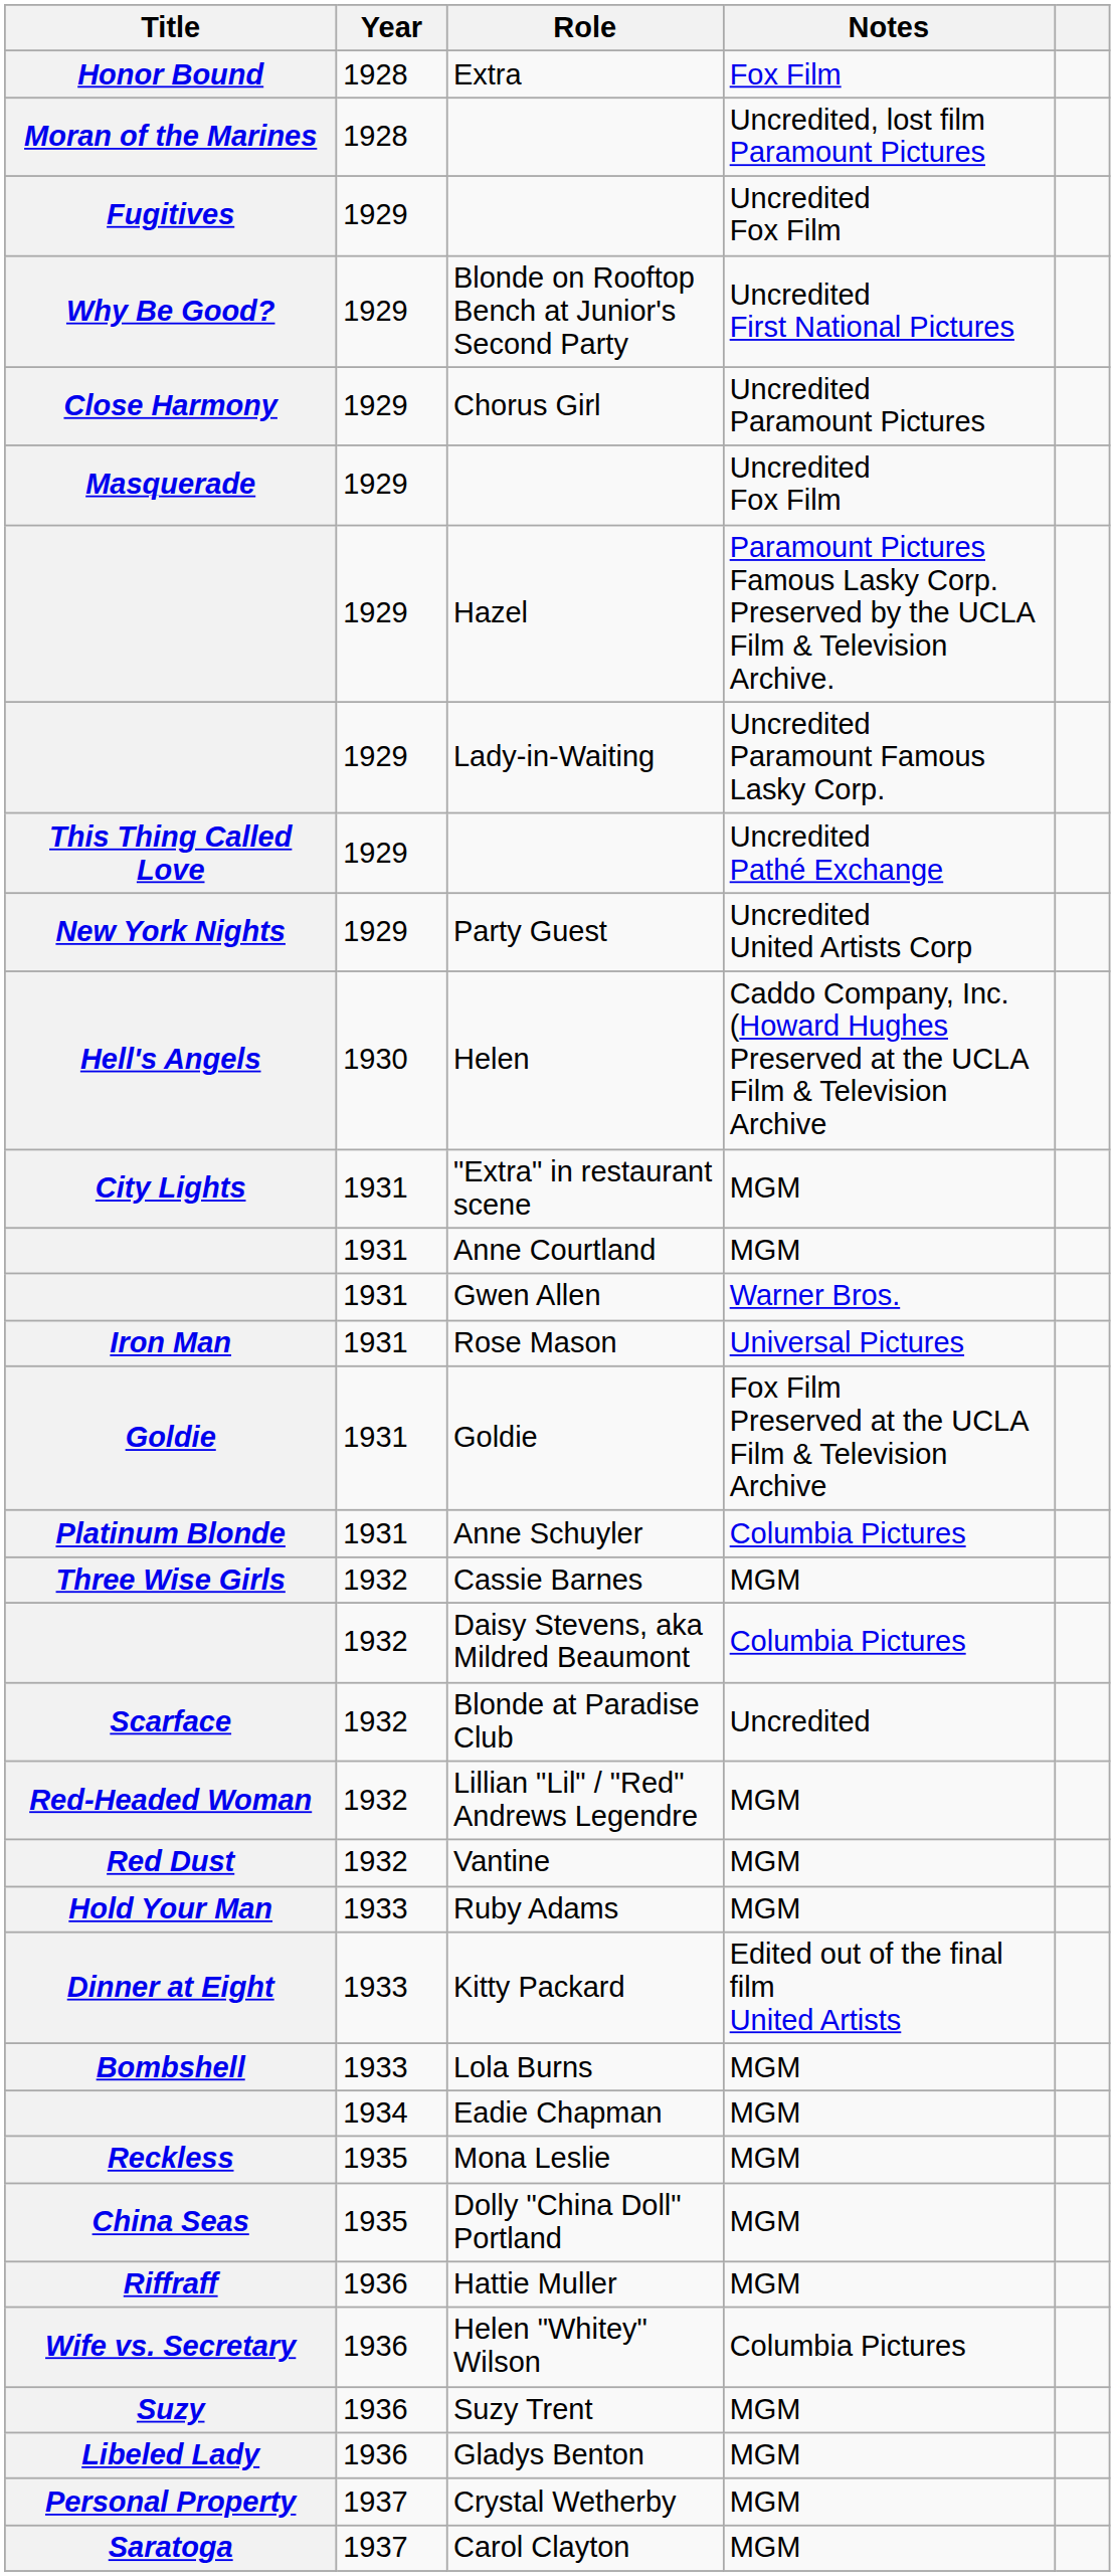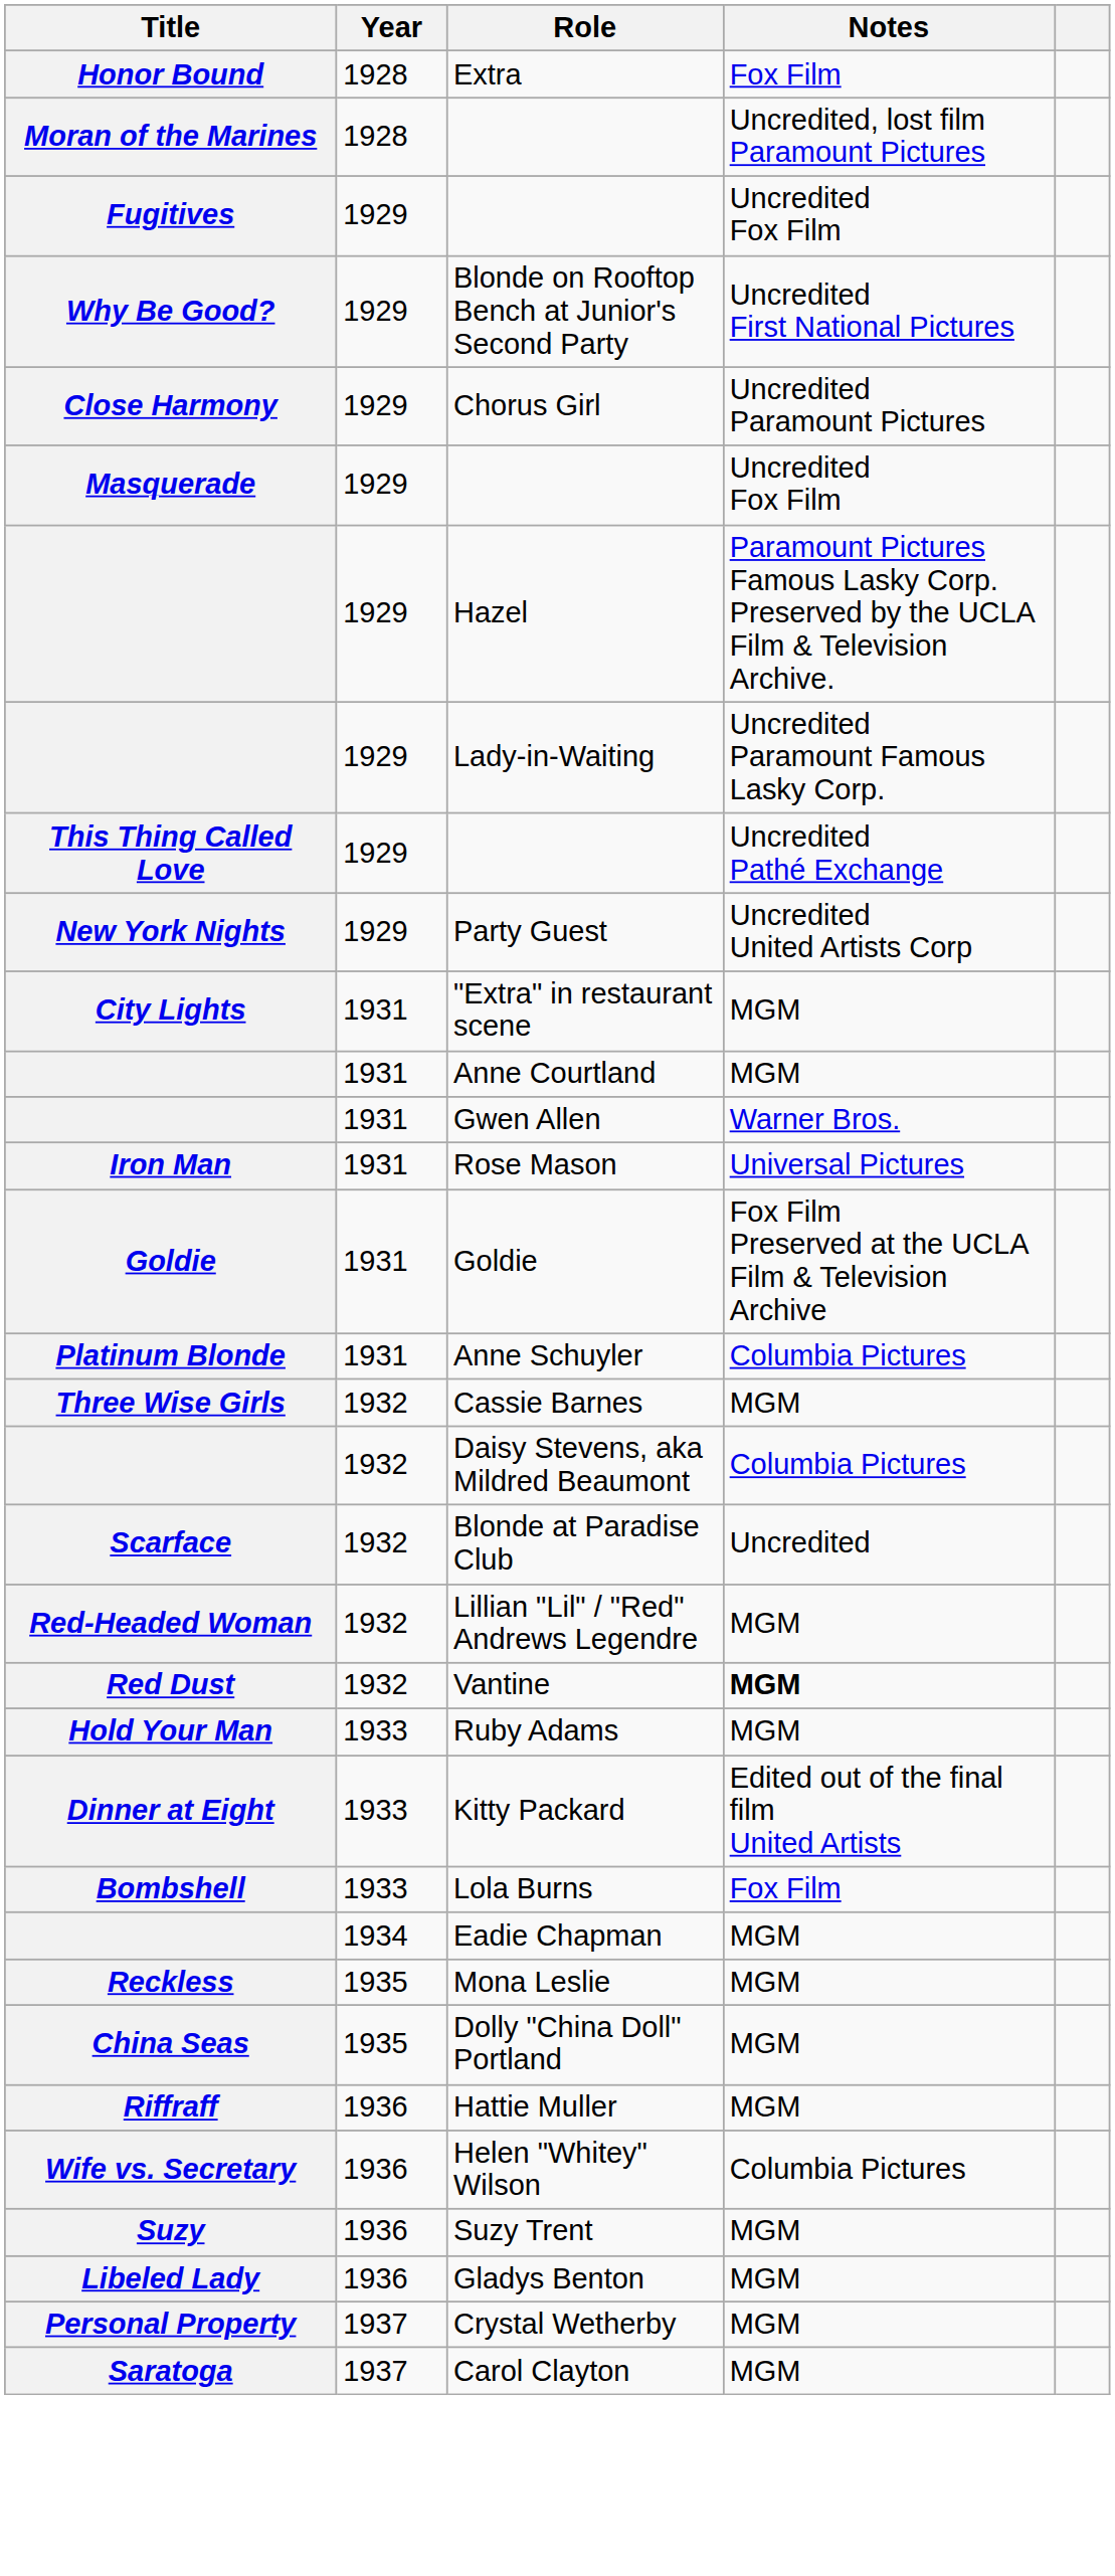 <table class="wikitable sortable plainrowheaders">
 <tr>
 <th scope="col" style="width: 30%">Title</th>
 <th scope="col" style="width: 10%">Year</th>
 <th scope="col" style="width: 25%" class="unsortable">Role</th>
 <th scope="col" style="width: 30%" class="unsortable">Notes</th>
 <th scope="col" style="width: 5%" class="unsortable"></th>
 </tr>
 <tr>
 <th scope="row"><em><a href='#'>Honor Bound</a></em></th>
 <td>1928</td>
 <td>Extra</td>
 <td><a href='#'>Fox Film</a></td>
 <td style="text-align: center"></td>
 </tr>
 <tr>
 <th scope="row"><em><a href='#'>Moran of the Marines</a></em></th>
 <td>1928</td>
 <td></td>
 <td>Uncredited, lost film<br><a href='#'>Paramount Pictures</a></td>
 <td style="text-align: center"></td>
 </tr>
 <tr>
 <th scope="row"><em><a href='#'>Fugitives</a></em></th>
 <td>1929</td>
 <td></td>
 <td>Uncredited<br>Fox Film</td>
 <td style="text-align: center"></td>
 </tr>
 <tr>
 <th scope="row"><em><a href='#'>Why Be Good?</a></em></th>
 <td>1929</td>
 <td>Blonde on Rooftop Bench at Junior's Second Party</td>
 <td>Uncredited<br><a href='#'>First National Pictures</a></td>
 <td style="text-align: center"></td>
 </tr>
 <tr>
 <th scope="row"><em><a href='#'>Close Harmony</a></em></th>
 <td>1929</td>
 <td>Chorus Girl</td>
 <td>Uncredited<br>Paramount Pictures</td>
 <td style="text-align: center"></td>
 </tr>
 <tr>
 <th scope="row"><em><a href='#'>Masquerade</a></em></th>
 <td>1929</td>
 <td></td>
 <td>Uncredited<br>Fox Film</td>
 <td style="text-align: center"></td>
 </tr>
 <tr>
 <th scope="row"><em></em></th>
 <td>1929</td>
 <td>Hazel</td>
 <td><a href='#'>Paramount Pictures</a> Famous Lasky Corp.<br>Preserved by the UCLA Film & Television Archive.</td>
 <td style="text-align: center"></td>
 </tr>
 <tr>
 <th scope="row"><em></em></th>
 <td>1929</td>
 <td>Lady-in-Waiting</td>
 <td>Uncredited<br>Paramount Famous Lasky Corp.</td>
 <td style="text-align: center"></td>
 </tr>
 <tr>
 <th scope="row"><em><a href='#'>This Thing Called Love</a></em></th>
 <td>1929</td>
 <td></td>
 <td>Uncredited<br><a href='#'>Pathé Exchange</a></td>
 <td style="text-align: center"></td>
 </tr>
 <tr>
 <th scope="row"><em><a href='#'>New York Nights</a></em></th>
 <td>1929</td>
 <td>Party Guest</td>
 <td>Uncredited<br>United Artists Corp</td>
 <td style="text-align: center"></td>
 </tr>
 <tr>
-<th scope="row"><em><a href='#'>Hell's Angels</a></em></th>
-<td>1930</td>
-<td>Helen</td>
-<td>Caddo Company, Inc. (<a href='#'>Howard Hughes</a><br> Preserved at the UCLA Film & Television Archive</td>
-<td align="center"></td>
-</tr>
-<tr>
 <th scope="row"><em><a href='#'>City Lights</a></em></th>
 <td>1931</td>
 <td>"Extra" in restaurant scene</td>
 <td>MGM</td>
 <td style="text-align: center"></td>
 </tr>
 <tr>
 <th scope="row"><em></em></th>
 <td>1931</td>
 <td>Anne Courtland</td>
 <td>MGM</td>
 <td style="text-align: center"></td>
 </tr>
 <tr>
 <th scope="row"><em></em></th>
 <td>1931</td>
 <td>Gwen Allen</td>
 <td><a href='#'>Warner Bros.</a></td>
 <td style="text-align: center"></td>
 </tr>
 <tr>
 <th scope="row"><em><a href='#'>Iron Man</a></em></th>
 <td>1931</td>
 <td>Rose Mason</td>
 <td><a href='#'>Universal Pictures</a></td>
 <td style="text-align: center"></td>
 </tr>
 <tr>
 <th scope="row"><em><a href='#'>Goldie</a></em></th>
 <td>1931</td>
 <td>Goldie</td>
 <td>Fox Film<br> Preserved at the UCLA Film & Television Archive</td>
 <td align="center"></td>
 </tr>
 <tr>
 <th scope="row"><em><a href='#'>Platinum Blonde</a></em></th>
 <td>1931</td>
 <td>Anne Schuyler</td>
 <td><a href='#'>Columbia Pictures</a></td>
 <td style="text-align: center"></td>
 </tr>
 <tr>
 <th scope="row"><em><a href='#'>Three Wise Girls</a></em></th>
 <td>1932</td>
 <td>Cassie Barnes</td>
 <td>MGM</td>
 <td style="text-align: center"></td>
 </tr>
 <tr>
 <th scope="row"><em></em></th>
 <td>1932</td>
 <td>Daisy Stevens, aka Mildred Beaumont</td>
 <td><a href='#'>Columbia Pictures</a></td>
 <td style="text-align: center"></td>
 </tr>
 <tr>
 <th scope="row"><em><a href='#'>Scarface</a></em></th>
 <td>1932</td>
 <td>Blonde at Paradise Club</td>
 <td>Uncredited</td>
 <td style="text-align: center"></td>
 </tr>
 <tr>
 <th scope="row"><em><a href='#'>Red-Headed Woman</a></em></th>
 <td>1932</td>
 <td>Lillian "Lil" / "Red" Andrews Legendre</td>
 <td>MGM</td>
 <td style="text-align: center"></td>
 </tr>
 <tr>
 <th scope="row"><em><a href='#'>Red Dust</a></em></th>
 <td>1932</td>
 <td>Vantine</td>
-<td>MGM</td>
+<td><strong>MGM</strong></td>
 <td style="text-align: center"></td>
 </tr>
 <tr>
 <th scope="row"><em><a href='#'>Hold Your Man</a></em></th>
 <td>1933</td>
 <td>Ruby Adams</td>
 <td>MGM</td>
 <td style="text-align: center"></td>
 </tr>
 <tr>
 <th scope="row"><em><a href='#'>Dinner at Eight</a></em></th>
 <td>1933</td>
 <td>Kitty Packard</td>
 <td>Edited out of the final film<br><a href='#'>United Artists</a></td>
 <td style="text-align: center"></td>
 </tr>
 <tr>
 <th scope="row"><em><a href='#'>Bombshell</a></em></th>
 <td>1933</td>
 <td>Lola Burns</td>
-<td>MGM</td>
+<td><a href='#'>Fox Film</a></td>
 <td style="text-align: center"></td>
 </tr>
 <tr>
 <th scope="row"><em></em></th>
 <td>1934</td>
 <td>Eadie Chapman</td>
 <td>MGM</td>
 <td style="text-align: center"></td>
 </tr>
 <tr>
 <th scope="row"><em><a href='#'>Reckless</a></em></th>
 <td>1935</td>
 <td>Mona Leslie</td>
 <td>MGM</td>
 <td style="text-align: center"></td>
 </tr>
 <tr>
 <th scope="row"><em><a href='#'>China Seas</a></em></th>
 <td>1935</td>
 <td>Dolly "China Doll" Portland</td>
 <td>MGM</td>
 <td style="text-align: center"></td>
 </tr>
 <tr>
 <th scope="row"><em><a href='#'>Riffraff</a></em></th>
 <td>1936</td>
 <td>Hattie Muller</td>
 <td>MGM</td>
 <td style="text-align: center"></td>
 </tr>
 <tr>
 <th scope="row"><em><a href='#'>Wife vs. Secretary</a></em></th>
 <td>1936</td>
 <td>Helen "Whitey" Wilson</td>
 <td>Columbia Pictures</td>
 <td style="text-align: center"></td>
 </tr>
 <tr>
 <th scope="row"><em><a href='#'>Suzy</a></em></th>
 <td>1936</td>
 <td>Suzy Trent</td>
 <td>MGM</td>
 <td style="text-align: center"></td>
 </tr>
 <tr>
 <th scope="row"><em><a href='#'>Libeled Lady</a></em></th>
 <td>1936</td>
 <td>Gladys Benton</td>
 <td>MGM</td>
 <td style="text-align: center"></td>
 </tr>
 <tr>
 <th scope="row"><em><a href='#'>Personal Property</a></em></th>
 <td>1937</td>
 <td>Crystal Wetherby</td>
 <td>MGM</td>
 <td style="text-align: center"></td>
 </tr>
 <tr>
 <th scope="row"><em><a href='#'>Saratoga</a></em></th>
 <td>1937</td>
 <td>Carol Clayton</td>
 <td>MGM</td>
 <td style="text-align: center"></td>
 </tr>
 </table>
